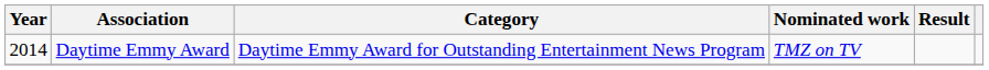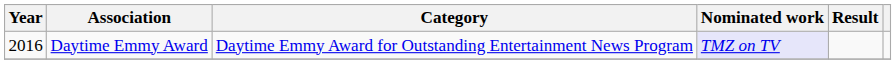 <table class="wikitable">
 <tr>
 <th>Year</th>
 <th>Association</th>
 <th>Category</th>
 <th>Nominated work</th>
 <th>Result</th>
 <th></th>
 </tr>
 <tr>
-<td>2014</td>
+<td>2016</td>
 <td><a href='#'>Daytime Emmy Award</a></td>
 <td><a href='#'>Daytime Emmy Award for Outstanding Entertainment News Program</a></td>
-<td><em><a href='#'>TMZ on TV</a></em></td>
+<td style="background: lavender;"><em><a href='#'>TMZ on TV</a></em></td>
 <td></td>
 <td></td>
 </tr>
 <tr>
 </tr>
 </table>
